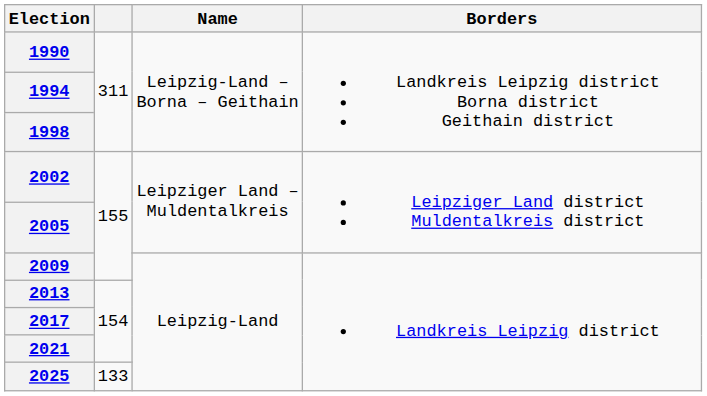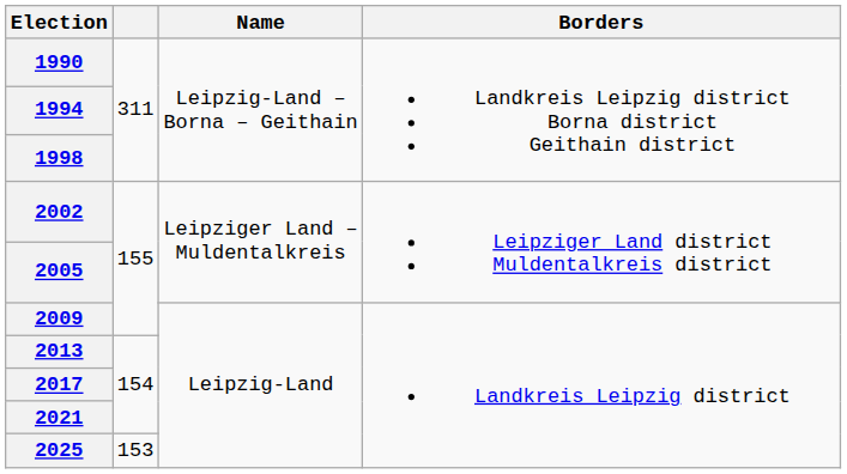 <table class=wikitable style="text-align:center">
 <tr>
 <th>Election</th>
 <th></th>
 <th width=125px>Name</th>
 <th width=300px>Borders</th>
 </tr>
 <tr>
 <th><a href='#'>1990</a></th>
 <td rowspan=3>311</td>
 <td rowspan=3>Leipzig-Land – Borna – Geithain</td>
 <td rowspan=3><br><ul><li>Landkreis Leipzig district</li><li>Borna district</li><li>Geithain district</li></ul></td>
 </tr>
 <tr>
 <th><a href='#'>1994</a></th>
 </tr>
 <tr>
 <th><a href='#'>1998</a></th>
 </tr>
 <tr>
 <th><a href='#'>2002</a></th>
 <td rowspan=3>155</td>
 <td rowspan=2>Leipziger Land – Muldentalkreis</td>
 <td rowspan=2><br><ul><li><a href='#'>Leipziger Land</a> district</li><li><a href='#'>Muldentalkreis</a> district</li></ul></td>
 </tr>
 <tr>
 <th><a href='#'>2005</a></th>
 </tr>
 <tr>
 <th><a href='#'>2009</a></th>
 <td rowspan=5>Leipzig-Land</td>
 <td rowspan=5><br><ul><li><a href='#'>Landkreis Leipzig</a> district</li></ul></td>
 </tr>
 <tr>
 <th><a href='#'>2013</a></th>
 <td rowspan=3>154</td>
 </tr>
 <tr>
 <th><a href='#'>2017</a></th>
 </tr>
 <tr>
 <th><a href='#'>2021</a></th>
 </tr>
 <tr>
 <th><a href='#'>2025</a></th>
-<td>133</td>
+<td>153</td>
 </tr>
 </table>
